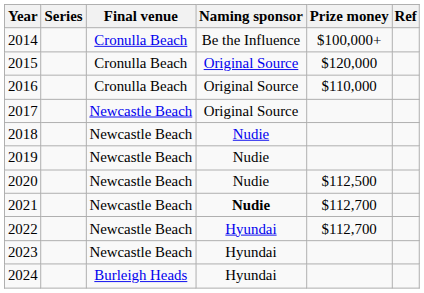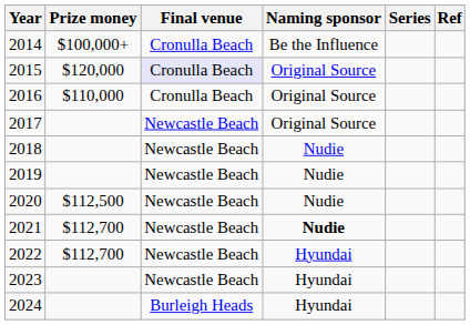 <table class="wikitable" style="text-align:center;">
 <tr>
 <th>Year</th>
-<th>Series</th>
+<th>Prize money</th>
 <th>Final venue</th>
 <th>Naming sponsor</th>
-<th>Prize money</th>
+<th>Series</th>
 <th style="padding:2px;">Ref</th>
 </tr>
 <tr>
 <td>2014</td>
-<td></td>
+<td>$100,000+</td>
 <td><a href='#'>Cronulla Beach</a></td>
 <td>Be the Influence</td>
-<td>$100,000+</td>
+<td></td>
 <td></td>
 </tr>
 <tr>
 <td>2015</td>
+<td>$120,000</td>
+<td style="background: lavender;">Cronulla Beach</td>
+<td><a href='#'>Original Source</a></td>
 <td></td>
-<td>Cronulla Beach</td>
-<td><a href='#'>Original Source</a></td>
-<td>$120,000</td>
 <td></td>
 </tr>
 <tr>
 <td>2016</td>
-<td></td>
+<td>$110,000</td>
 <td>Cronulla Beach</td>
 <td>Original Source</td>
-<td>$110,000</td>
+<td></td>
 <td></td>
 </tr>
 <tr>
 <td>2017</td>
 <td></td>
 <td><a href='#'>Newcastle Beach</a></td>
 <td>Original Source</td>
 <td></td>
 <td></td>
 </tr>
 <tr>
 <td>2018</td>
 <td></td>
 <td>Newcastle Beach</td>
 <td><a href='#'>Nudie</a></td>
 <td></td>
 <td></td>
 </tr>
 <tr>
 <td>2019</td>
 <td></td>
 <td>Newcastle Beach</td>
 <td>Nudie</td>
 <td></td>
 <td></td>
 </tr>
 <tr>
 <td>2020</td>
-<td></td>
+<td>$112,500</td>
 <td>Newcastle Beach</td>
 <td>Nudie</td>
-<td>$112,500</td>
+<td></td>
 <td></td>
 </tr>
 <tr>
 <td>2021</td>
-<td></td>
+<td>$112,700</td>
 <td>Newcastle Beach</td>
 <td><strong>Nudie</strong></td>
-<td>$112,700</td>
+<td></td>
 <td></td>
 </tr>
 <tr>
 <td>2022</td>
-<td></td>
+<td>$112,700 </td>
 <td>Newcastle Beach</td>
 <td><a href='#'>Hyundai</a></td>
-<td>$112,700 </td>
+<td></td>
 <td></td>
 </tr>
 <tr>
 <td>2023</td>
 <td></td>
 <td>Newcastle Beach</td>
 <td>Hyundai</td>
 <td></td>
 <td></td>
 </tr>
 <tr>
 <td>2024</td>
 <td></td>
 <td><a href='#'>Burleigh Heads</a></td>
 <td>Hyundai</td>
 <td></td>
 <td></td>
 </tr>
 </table>
